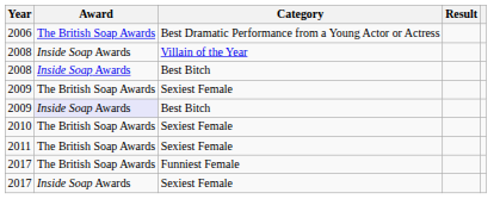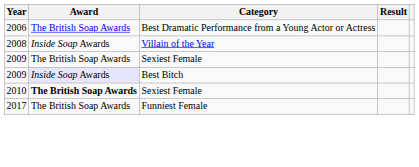 <table class="wikitable">
 <tr>
 <th>Year</th>
 <th>Award</th>
 <th>Category</th>
 <th>Result</th>
 <th></th>
 </tr>
 <tr>
 <td>2006</td>
 <td><a href='#'>The British Soap Awards</a></td>
 <td>Best Dramatic Performance from a Young Actor or Actress</td>
 <td></td>
 <td align="center"></td>
 </tr>
 <tr>
 <td>2008</td>
 <td><em>Inside Soap</em> Awards</td>
 <td><a href='#'>Villain of the Year</a></td>
 <td></td>
 <td align="center"></td>
 </tr>
 <tr>
-<td>2008</td>
-<td><a href='#'><em>Inside Soap</em> Awards</a></td>
-<td>Best Bitch</td>
-<td></td>
-<td align="center"></td>
-</tr>
-<tr>
 <td>2009</td>
 <td>The British Soap Awards</td>
 <td>Sexiest Female</td>
 <td></td>
 <td align="center"></td>
 </tr>
 <tr>
 <td>2009</td>
 <td style="background: lavender;"><em>Inside Soap</em> Awards</td>
 <td>Best Bitch</td>
 <td></td>
 <td align="center"></td>
 </tr>
 <tr>
 <td>2010</td>
-<td>The British Soap Awards</td>
-<td>Sexiest Female</td>
-<td></td>
-<td align="center"></td>
-</tr>
-<tr>
-<td>2011</td>
-<td>The British Soap Awards</td>
+<td><strong>The British Soap Awards</strong></td>
 <td>Sexiest Female</td>
 <td></td>
 <td align="center"></td>
 </tr>
 <tr>
 <td>2017</td>
 <td>The British Soap Awards</td>
 <td>Funniest Female</td>
 <td></td>
 <td align="center"></td>
 </tr>
-<tr>
-<td>2017</td>
-<td><em>Inside Soap</em> Awards</td>
-<td>Sexiest Female</td>
-<td></td>
-<td align="center"></td>
-</tr>
 </table>
